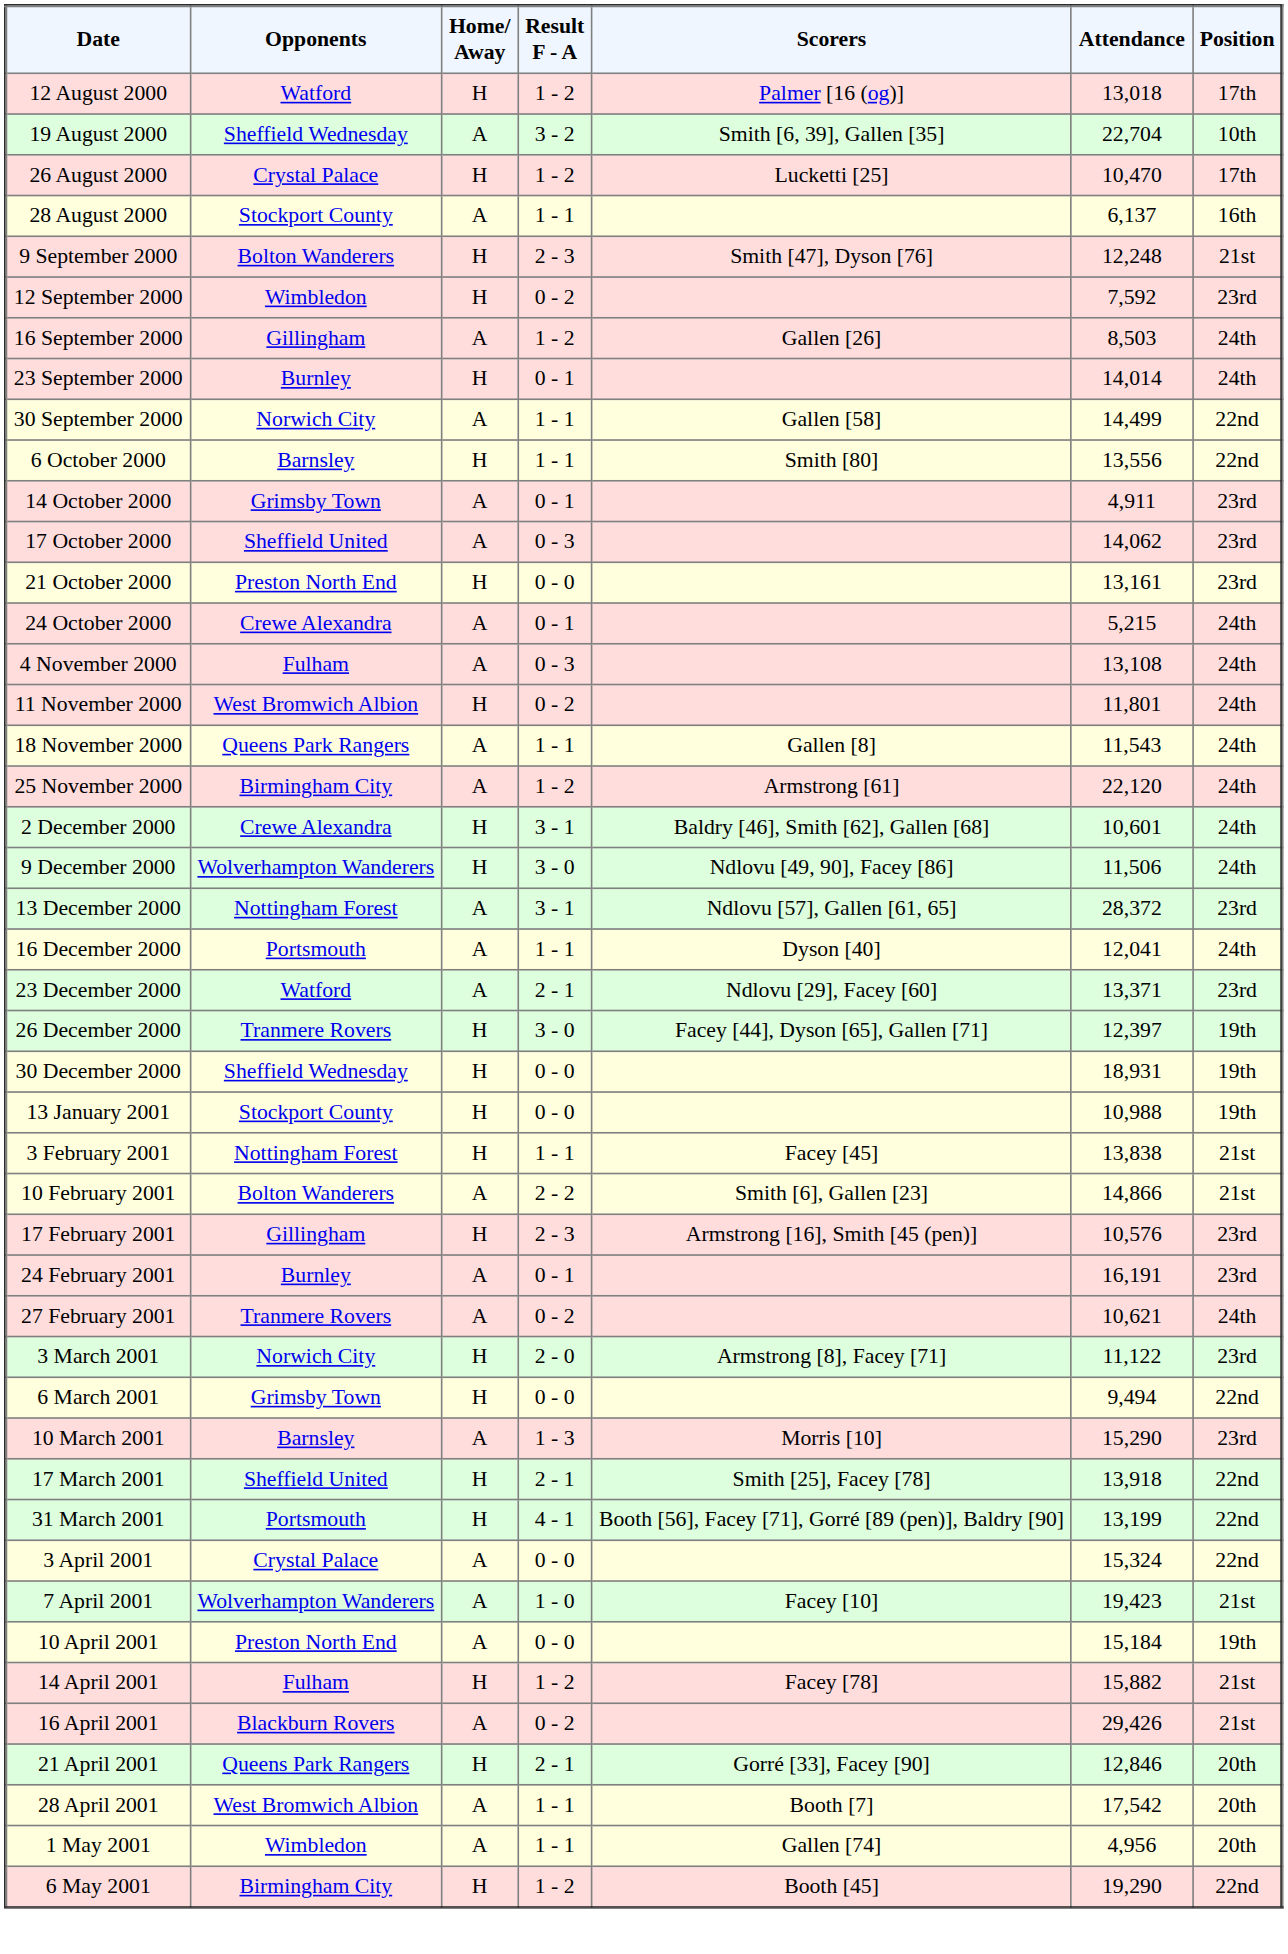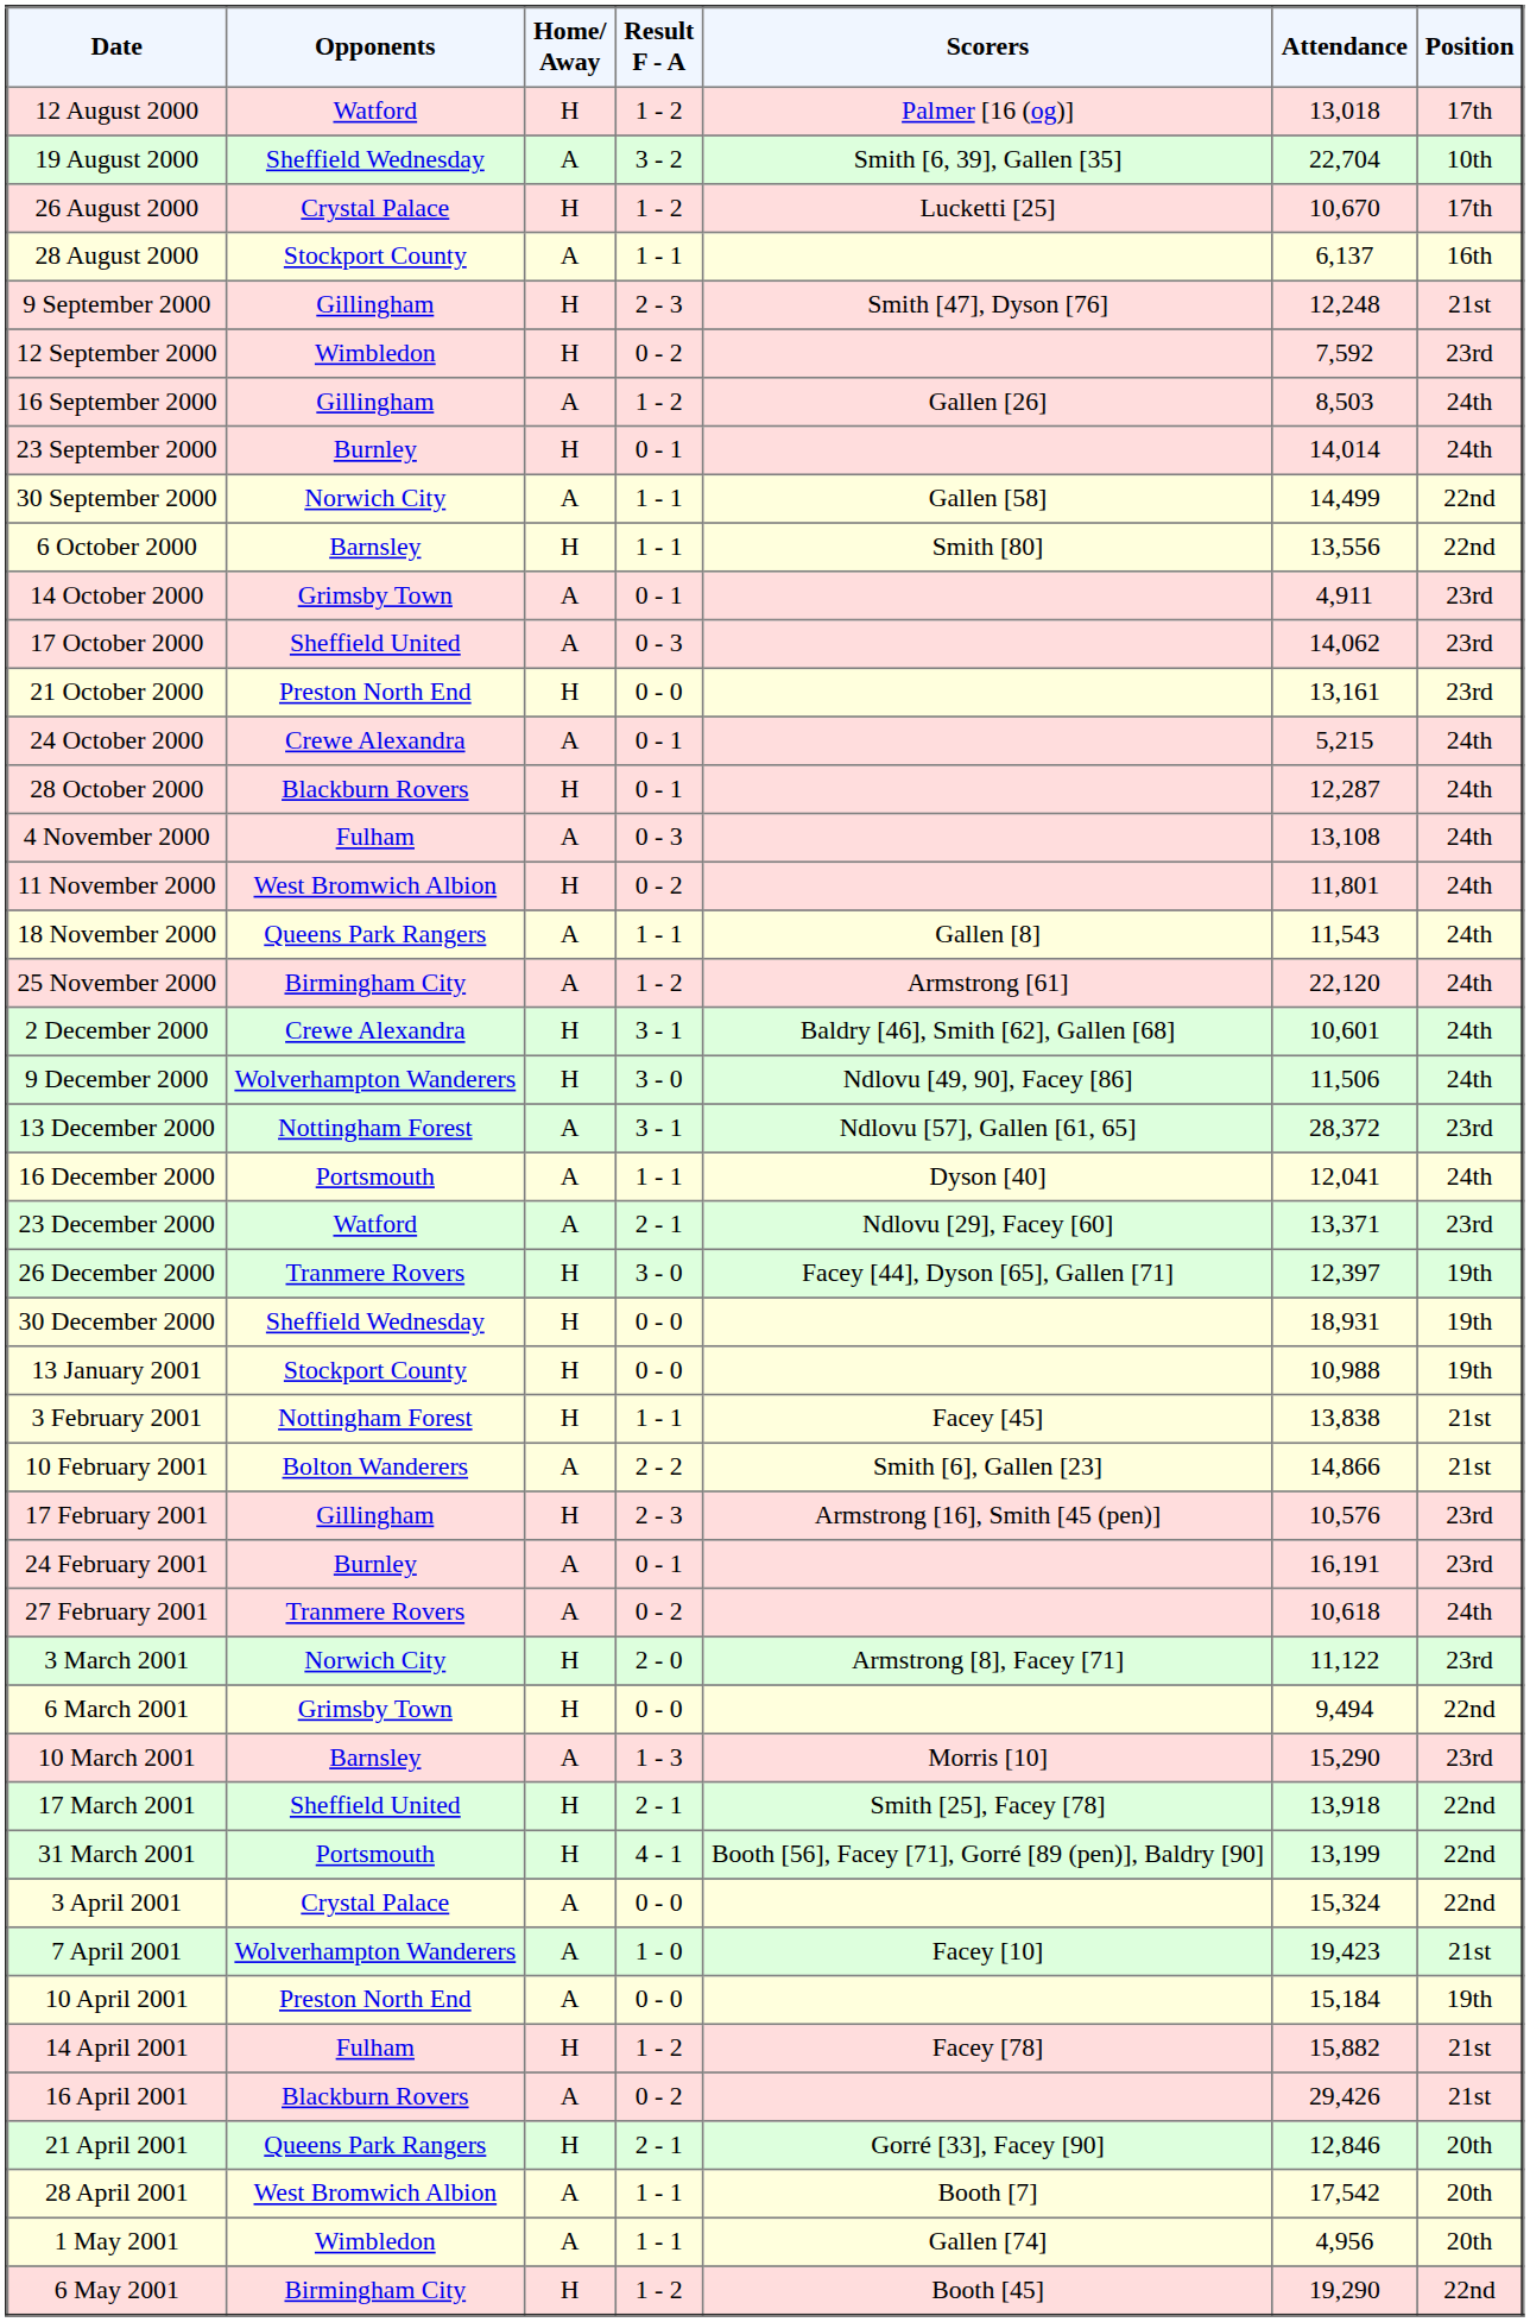 <table border="2" cellpadding="4" style="border-collapse:collapse; text-align:center; font-size:smaller;">
 <tr style="background:#f0f6ff;">
 <th><strong>Date</strong></th>
 <th><strong>Opponents</strong></th>
 <th><strong>Home/<br>Away</strong></th>
 <th><strong>Result<br>F - A</strong></th>
 <th><strong>Scorers</strong></th>
 <th><strong>Attendance</strong></th>
 <th><strong>Position</strong></th>
 </tr>
 <tr bgcolor="#ffdddd">
 <td>12 August 2000</td>
 <td><a href='#'>Watford</a></td>
 <td>H</td>
 <td>1 - 2</td>
 <td><a href='#'>Palmer</a>  [16 (<a href='#'>og</a>)]</td>
 <td>13,018</td>
 <td>17th</td>
 </tr>
 <tr bgcolor="#ddffdd">
 <td>19 August 2000</td>
 <td><a href='#'>Sheffield Wednesday</a></td>
 <td>A</td>
 <td>3 - 2</td>
 <td>Smith [6, 39], Gallen [35]</td>
 <td>22,704</td>
 <td>10th</td>
 </tr>
 <tr bgcolor="#ffdddd">
 <td>26 August 2000</td>
 <td><a href='#'>Crystal Palace</a></td>
 <td>H</td>
 <td>1 - 2</td>
 <td>Lucketti [25]</td>
-<td>10,470</td>
+<td>10,670</td>
 <td>17th</td>
 </tr>
 <tr bgcolor="#ffffdd">
 <td>28 August 2000</td>
 <td><a href='#'>Stockport County</a></td>
 <td>A</td>
 <td>1 - 1</td>
 <td></td>
 <td>6,137</td>
 <td>16th</td>
 </tr>
 <tr bgcolor="#ffdddd">
 <td>9 September 2000</td>
-<td><a href='#'>Bolton Wanderers</a></td>
+<td><a href='#'>Gillingham</a></td>
 <td>H</td>
 <td>2 - 3</td>
 <td>Smith [47], Dyson [76]</td>
 <td>12,248</td>
 <td>21st</td>
 </tr>
 <tr bgcolor="#ffdddd">
 <td>12 September 2000</td>
 <td><a href='#'>Wimbledon</a></td>
 <td>H</td>
 <td>0 - 2</td>
 <td></td>
 <td>7,592</td>
 <td>23rd</td>
 </tr>
 <tr bgcolor="#ffdddd">
 <td>16 September 2000</td>
 <td><a href='#'>Gillingham</a></td>
 <td>A</td>
 <td>1 - 2</td>
 <td>Gallen [26]</td>
 <td>8,503</td>
 <td>24th</td>
 </tr>
 <tr bgcolor="#ffdddd">
 <td>23 September 2000</td>
 <td><a href='#'>Burnley</a></td>
 <td>H</td>
 <td>0 - 1</td>
 <td></td>
 <td>14,014</td>
 <td>24th</td>
 </tr>
 <tr bgcolor="#ffffdd">
 <td>30 September 2000</td>
 <td><a href='#'>Norwich City</a></td>
 <td>A</td>
 <td>1 - 1</td>
 <td>Gallen [58]</td>
 <td>14,499</td>
 <td>22nd</td>
 </tr>
 <tr bgcolor="#ffffdd">
 <td>6 October 2000</td>
 <td><a href='#'>Barnsley</a></td>
 <td>H</td>
 <td>1 - 1</td>
 <td>Smith [80]</td>
 <td>13,556</td>
 <td>22nd</td>
 </tr>
 <tr bgcolor="#ffdddd">
 <td>14 October 2000</td>
 <td><a href='#'>Grimsby Town</a></td>
 <td>A</td>
 <td>0 - 1</td>
 <td></td>
 <td>4,911</td>
 <td>23rd</td>
 </tr>
 <tr bgcolor="#ffdddd">
 <td>17 October 2000</td>
 <td><a href='#'>Sheffield United</a></td>
 <td>A</td>
 <td>0 - 3</td>
 <td></td>
 <td>14,062</td>
 <td>23rd</td>
 </tr>
 <tr bgcolor="#ffffdd">
 <td>21 October 2000</td>
 <td><a href='#'>Preston North End</a></td>
 <td>H</td>
 <td>0 - 0</td>
 <td></td>
 <td>13,161</td>
 <td>23rd</td>
 </tr>
 <tr bgcolor="#ffdddd">
 <td>24 October 2000</td>
 <td><a href='#'>Crewe Alexandra</a></td>
 <td>A</td>
 <td>0 - 1</td>
 <td></td>
 <td>5,215</td>
+<td>24th</td>
+</tr>
+<tr bgcolor="#ffdddd">
+<td>28 October 2000</td>
+<td><a href='#'>Blackburn Rovers</a></td>
+<td>H</td>
+<td>0 - 1</td>
+<td></td>
+<td>12,287</td>
 <td>24th</td>
 </tr>
 <tr bgcolor="#ffdddd">
 <td>4 November 2000</td>
 <td><a href='#'>Fulham</a></td>
 <td>A</td>
 <td>0 - 3</td>
 <td></td>
 <td>13,108</td>
 <td>24th</td>
 </tr>
 <tr bgcolor="#ffdddd">
 <td>11 November 2000</td>
 <td><a href='#'>West Bromwich Albion</a></td>
 <td>H</td>
 <td>0 - 2</td>
 <td></td>
 <td>11,801</td>
 <td>24th</td>
 </tr>
 <tr bgcolor="#ffffdd">
 <td>18 November 2000</td>
 <td><a href='#'>Queens Park Rangers</a></td>
 <td>A</td>
 <td>1 - 1</td>
 <td>Gallen [8]</td>
 <td>11,543</td>
 <td>24th</td>
 </tr>
 <tr bgcolor="#ffdddd">
 <td>25 November 2000</td>
 <td><a href='#'>Birmingham City</a></td>
 <td>A</td>
 <td>1 - 2</td>
 <td>Armstrong [61]</td>
 <td>22,120</td>
 <td>24th</td>
 </tr>
 <tr bgcolor="#ddffdd">
 <td>2 December 2000</td>
 <td><a href='#'>Crewe Alexandra</a></td>
 <td>H</td>
 <td>3 - 1</td>
 <td>Baldry [46], Smith [62], Gallen [68]</td>
 <td>10,601</td>
 <td>24th</td>
 </tr>
 <tr bgcolor="#ddffdd">
 <td>9 December 2000</td>
 <td><a href='#'>Wolverhampton Wanderers</a></td>
 <td>H</td>
 <td>3 - 0</td>
 <td>Ndlovu [49, 90], Facey [86]</td>
 <td>11,506</td>
 <td>24th</td>
 </tr>
 <tr bgcolor="#ddffdd">
 <td>13 December 2000</td>
 <td><a href='#'>Nottingham Forest</a></td>
 <td>A</td>
 <td>3 - 1</td>
 <td>Ndlovu [57], Gallen [61, 65]</td>
 <td>28,372</td>
 <td>23rd</td>
 </tr>
 <tr bgcolor="#ffffdd">
 <td>16 December 2000</td>
 <td><a href='#'>Portsmouth</a></td>
 <td>A</td>
 <td>1 - 1</td>
 <td>Dyson [40]</td>
 <td>12,041</td>
 <td>24th</td>
 </tr>
 <tr bgcolor="#ddffdd">
 <td>23 December 2000</td>
 <td><a href='#'>Watford</a></td>
 <td>A</td>
 <td>2 - 1</td>
 <td>Ndlovu [29], Facey [60]</td>
 <td>13,371</td>
 <td>23rd</td>
 </tr>
 <tr bgcolor="#ddffdd">
 <td>26 December 2000</td>
 <td><a href='#'>Tranmere Rovers</a></td>
 <td>H</td>
 <td>3 - 0</td>
 <td>Facey [44], Dyson [65], Gallen [71]</td>
 <td>12,397</td>
 <td>19th</td>
 </tr>
 <tr bgcolor="#ffffdd">
 <td>30 December 2000</td>
 <td><a href='#'>Sheffield Wednesday</a></td>
 <td>H</td>
 <td>0 - 0</td>
 <td></td>
 <td>18,931</td>
 <td>19th</td>
 </tr>
 <tr bgcolor="#ffffdd">
 <td>13 January 2001</td>
 <td><a href='#'>Stockport County</a></td>
 <td>H</td>
 <td>0 - 0</td>
 <td></td>
 <td>10,988</td>
 <td>19th</td>
 </tr>
 <tr bgcolor="#ffffdd">
 <td>3 February 2001</td>
 <td><a href='#'>Nottingham Forest</a></td>
 <td>H</td>
 <td>1 - 1</td>
 <td>Facey [45]</td>
 <td>13,838</td>
 <td>21st</td>
 </tr>
 <tr bgcolor="#ffffdd">
 <td>10 February 2001</td>
 <td><a href='#'>Bolton Wanderers</a></td>
 <td>A</td>
 <td>2 - 2</td>
 <td>Smith [6], Gallen [23]</td>
 <td>14,866</td>
 <td>21st</td>
 </tr>
 <tr bgcolor="#ffdddd">
 <td>17 February 2001</td>
 <td><a href='#'>Gillingham</a></td>
 <td>H</td>
 <td>2 - 3</td>
 <td>Armstrong [16], Smith [45 (pen)]</td>
 <td>10,576</td>
 <td>23rd</td>
 </tr>
 <tr bgcolor="#ffdddd">
 <td>24 February 2001</td>
 <td><a href='#'>Burnley</a></td>
 <td>A</td>
 <td>0 - 1</td>
 <td></td>
 <td>16,191</td>
 <td>23rd</td>
 </tr>
 <tr bgcolor="#ffdddd">
 <td>27 February 2001</td>
 <td><a href='#'>Tranmere Rovers</a></td>
 <td>A</td>
 <td>0 - 2</td>
 <td></td>
-<td>10,621</td>
+<td>10,618</td>
 <td>24th</td>
 </tr>
 <tr bgcolor="#ddffdd">
 <td>3 March 2001</td>
 <td><a href='#'>Norwich City</a></td>
 <td>H</td>
 <td>2 - 0</td>
 <td>Armstrong [8], Facey [71]</td>
 <td>11,122</td>
 <td>23rd</td>
 </tr>
 <tr bgcolor="#ffffdd">
 <td>6 March 2001</td>
 <td><a href='#'>Grimsby Town</a></td>
 <td>H</td>
 <td>0 - 0</td>
 <td></td>
 <td>9,494</td>
 <td>22nd</td>
 </tr>
 <tr bgcolor="#ffdddd">
 <td>10 March 2001</td>
 <td><a href='#'>Barnsley</a></td>
 <td>A</td>
 <td>1 - 3</td>
 <td>Morris [10]</td>
 <td>15,290</td>
 <td>23rd</td>
 </tr>
 <tr bgcolor="#ddffdd">
 <td>17 March 2001</td>
 <td><a href='#'>Sheffield United</a></td>
 <td>H</td>
 <td>2 - 1</td>
 <td>Smith [25], Facey [78]</td>
 <td>13,918</td>
 <td>22nd</td>
 </tr>
 <tr bgcolor="#ddffdd">
 <td>31 March 2001</td>
 <td><a href='#'>Portsmouth</a></td>
 <td>H</td>
 <td>4 - 1</td>
 <td>Booth [56], Facey [71], Gorré [89 (pen)], Baldry [90]</td>
 <td>13,199</td>
 <td>22nd</td>
 </tr>
 <tr bgcolor="#ffffdd">
 <td>3 April 2001</td>
 <td><a href='#'>Crystal Palace</a></td>
 <td>A</td>
 <td>0 - 0</td>
 <td></td>
 <td>15,324</td>
 <td>22nd</td>
 </tr>
 <tr bgcolor="#ddffdd">
 <td>7 April 2001</td>
 <td><a href='#'>Wolverhampton Wanderers</a></td>
 <td>A</td>
 <td>1 - 0</td>
 <td>Facey [10]</td>
 <td>19,423</td>
 <td>21st</td>
 </tr>
 <tr bgcolor="#ffffdd">
 <td>10 April 2001</td>
 <td><a href='#'>Preston North End</a></td>
 <td>A</td>
 <td>0 - 0</td>
 <td></td>
 <td>15,184</td>
 <td>19th</td>
 </tr>
 <tr bgcolor="#ffdddd">
 <td>14 April 2001</td>
 <td><a href='#'>Fulham</a></td>
 <td>H</td>
 <td>1 - 2</td>
 <td>Facey [78]</td>
 <td>15,882</td>
 <td>21st</td>
 </tr>
 <tr bgcolor="#ffdddd">
 <td>16 April 2001</td>
 <td><a href='#'>Blackburn Rovers</a></td>
 <td>A</td>
 <td>0 - 2</td>
 <td></td>
 <td>29,426</td>
 <td>21st</td>
 </tr>
 <tr bgcolor="#ddffdd">
 <td>21 April 2001</td>
 <td><a href='#'>Queens Park Rangers</a></td>
 <td>H</td>
 <td>2 - 1</td>
 <td>Gorré [33], Facey [90]</td>
 <td>12,846</td>
 <td>20th</td>
 </tr>
 <tr bgcolor="#ffffdd">
 <td>28 April 2001</td>
 <td><a href='#'>West Bromwich Albion</a></td>
 <td>A</td>
 <td>1 - 1</td>
 <td>Booth [7]</td>
 <td>17,542</td>
 <td>20th</td>
 </tr>
 <tr bgcolor="#ffffdd">
 <td>1 May 2001</td>
 <td><a href='#'>Wimbledon</a></td>
 <td>A</td>
 <td>1 - 1</td>
 <td>Gallen [74]</td>
 <td>4,956</td>
 <td>20th</td>
 </tr>
 <tr bgcolor="#ffdddd">
 <td>6 May 2001</td>
 <td><a href='#'>Birmingham City</a></td>
 <td>H</td>
 <td>1 - 2</td>
 <td>Booth [45]</td>
 <td>19,290</td>
 <td>22nd</td>
 </tr>
 </table>
